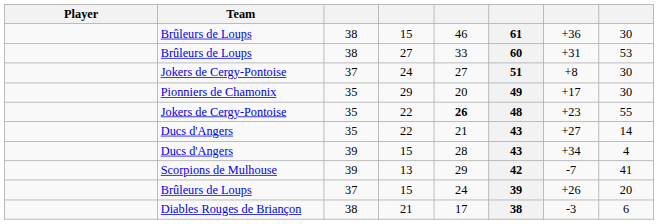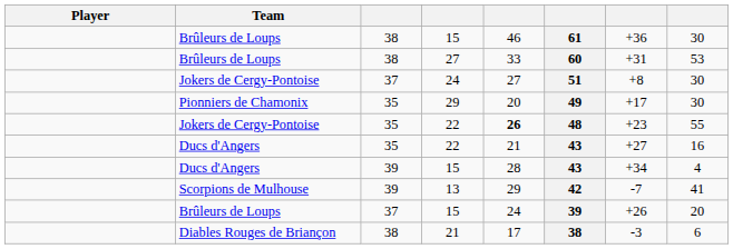 <table class="wikitable sortable" style="text-align: center">
 <tr>
 <th style="width: 12em;">Player</th>
 <th style="width: 13em;">Team</th>
 <th style="width: 4em;"></th>
 <th style="width: 4em;"></th>
 <th style="width: 4em;"></th>
 <th style="width: 4em;"></th>
 <th style="width: 4em;"></th>
 <th style="width: 4em;"></th>
 </tr>
 <tr>
 <td style="text-align:left;"> </td>
 <td style="text-align:left;"><a href='#'>Brûleurs de Loups</a></td>
 <td>38</td>
 <td>15</td>
 <td>46</td>
 <th>61</th>
 <td>+36</td>
 <td>30</td>
 </tr>
 <tr>
 <td style="text-align:left;"> </td>
 <td style="text-align:left;"><a href='#'>Brûleurs de Loups</a></td>
 <td>38</td>
 <td>27</td>
 <td>33</td>
 <th>60</th>
 <td>+31</td>
 <td>53</td>
 </tr>
 <tr>
 <td style="text-align:left;"></td>
 <td style="text-align:left;"><a href='#'>Jokers de Cergy-Pontoise</a></td>
 <td>37</td>
 <td>24</td>
 <td>27</td>
 <th>51</th>
 <td>+8</td>
 <td>30</td>
 </tr>
 <tr>
 <td style="text-align:left;"> </td>
 <td style="text-align:left;"><a href='#'>Pionniers de Chamonix</a></td>
 <td>35</td>
 <td>29</td>
 <td>20</td>
 <th>49</th>
 <td>+17</td>
 <td>30</td>
 </tr>
 <tr>
 <td style="text-align:left;"> </td>
 <td style="text-align:left;"><a href='#'>Jokers de Cergy-Pontoise</a></td>
 <td>35</td>
 <td>22</td>
 <td><strong>26</strong></td>
 <th>48</th>
 <td>+23</td>
 <td>55</td>
 </tr>
 <tr>
 <td style="text-align:left;"> </td>
 <td style="text-align:left;"><a href='#'>Ducs d'Angers</a></td>
 <td>35</td>
 <td>22</td>
 <td>21</td>
 <th>43</th>
 <td>+27</td>
-<td>14</td>
+<td>16</td>
 </tr>
 <tr>
 <td style="text-align:left;"> </td>
 <td style="text-align:left;"><a href='#'>Ducs d'Angers</a></td>
 <td>39</td>
 <td>15</td>
 <td>28</td>
 <th>43</th>
 <td>+34</td>
 <td>4</td>
 </tr>
 <tr>
 <td style="text-align:left;"> </td>
 <td style="text-align:left;"><a href='#'>Scorpions de Mulhouse</a></td>
 <td>39</td>
 <td>13</td>
 <td>29</td>
 <th>42</th>
 <td>-7</td>
 <td>41</td>
 </tr>
 <tr>
 <td style="text-align:left;"> </td>
 <td style="text-align:left;"><a href='#'>Brûleurs de Loups</a></td>
 <td>37</td>
 <td>15</td>
 <td>24</td>
 <th>39</th>
 <td>+26</td>
 <td>20</td>
 </tr>
 <tr>
 <td style="text-align:left;"> </td>
 <td style="text-align:left;"><a href='#'>Diables Rouges de Briançon</a></td>
 <td>38</td>
 <td>21</td>
 <td>17</td>
 <th>38</th>
 <td>-3</td>
 <td>6</td>
 </tr>
 </table>
